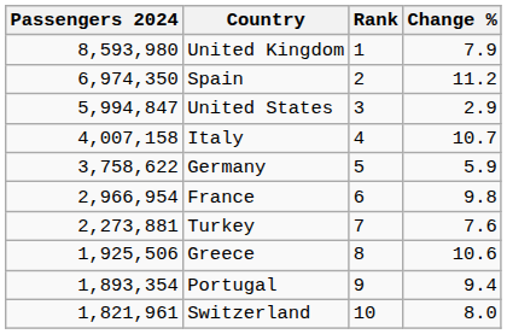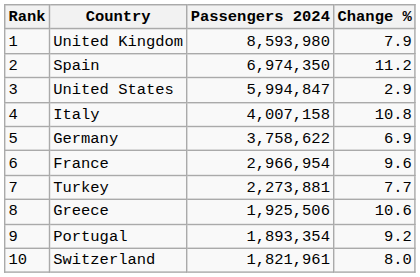 <table class="wikitable sortable" style="font-size: 85%; width:align">
 <tr style="background:lightgrey;">
+<th>Rank</th>
+<th>Country</th>
 <th>Passengers 2024</th>
-<th>Country</th>
-<th>Rank</th>
 <th>Change %</th>
 </tr>
 <tr>
+<td>1</td>
+<td>United Kingdom</td>
 <td style="text-align:right;">8,593,980</td>
-<td>United Kingdom</td>
-<td>1</td>
 <td style="text-align:right;">7.9</td>
 </tr>
 <tr>
+<td>2</td>
+<td>Spain</td>
 <td style="text-align:right;">6,974,350</td>
-<td>Spain</td>
-<td>2</td>
 <td style="text-align:right;">11.2</td>
 </tr>
 <tr>
+<td>3</td>
+<td>United States</td>
 <td style="text-align:right;">5,994,847</td>
-<td>United States</td>
-<td>3</td>
 <td style="text-align:right;">2.9</td>
 </tr>
 <tr>
+<td>4</td>
+<td>Italy</td>
 <td style="text-align:right;">4,007,158</td>
-<td>Italy</td>
-<td>4</td>
-<td style="text-align:right;">10.7</td>
+<td style="text-align:right;">10.8</td>
 </tr>
 <tr>
+<td>5</td>
+<td>Germany</td>
 <td style="text-align:right;">3,758,622</td>
-<td>Germany</td>
-<td>5</td>
-<td style="text-align:right;">5.9</td>
+<td style="text-align:right;">6.9</td>
 </tr>
 <tr>
+<td>6</td>
+<td>France</td>
 <td style="text-align:right;">2,966,954</td>
-<td>France</td>
-<td>6</td>
-<td style="text-align:right;">9.8</td>
+<td style="text-align:right;">9.6</td>
 </tr>
 <tr>
+<td>7</td>
+<td>Turkey</td>
 <td style="text-align:right;">2,273,881</td>
-<td>Turkey</td>
-<td>7</td>
-<td style="text-align:right;">7.6</td>
+<td style="text-align:right;">7.7</td>
 </tr>
 <tr>
+<td>8</td>
+<td>Greece</td>
 <td style="text-align:right;">1,925,506</td>
-<td>Greece</td>
-<td>8</td>
 <td style="text-align:right;">10.6</td>
 </tr>
 <tr>
+<td>9</td>
+<td>Portugal</td>
 <td style="text-align:right;">1,893,354</td>
-<td>Portugal</td>
-<td>9</td>
-<td style="text-align:right;">9.4</td>
+<td style="text-align:right;">9.2</td>
 </tr>
 <tr>
+<td>10</td>
+<td>Switzerland</td>
 <td style="text-align:right;">1,821,961</td>
-<td>Switzerland</td>
-<td>10</td>
 <td style="text-align:right;">8.0</td>
 </tr>
 </table>
